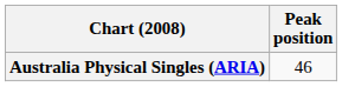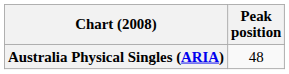 <table class="wikitable plainrowheaders" style="text-align:center">
 <tr>
 <th>Chart (2008)</th>
 <th>Peak<br>position</th>
 </tr>
 <tr>
 <th scope="row">Australia Physical Singles (<a href='#'>ARIA</a>)</th>
-<td>46</td>
+<td>48</td>
 </tr>
 </table>
